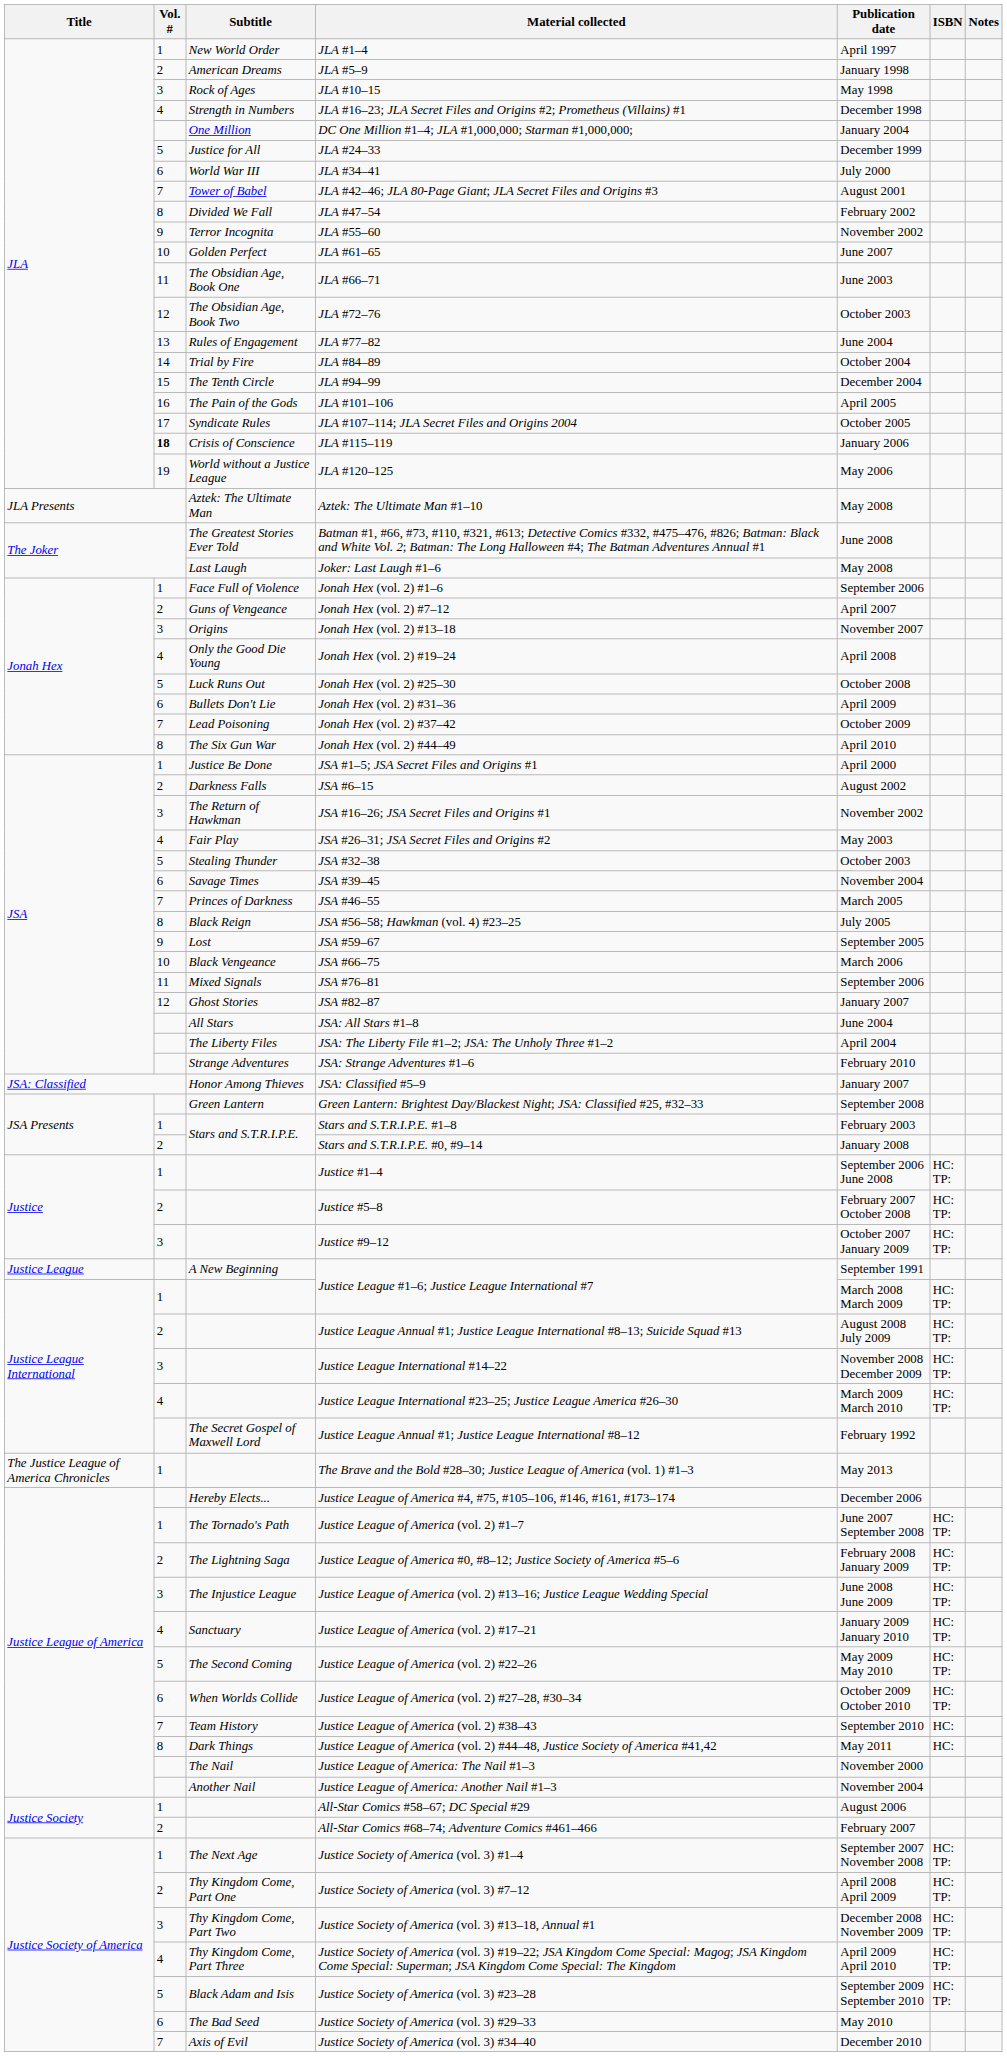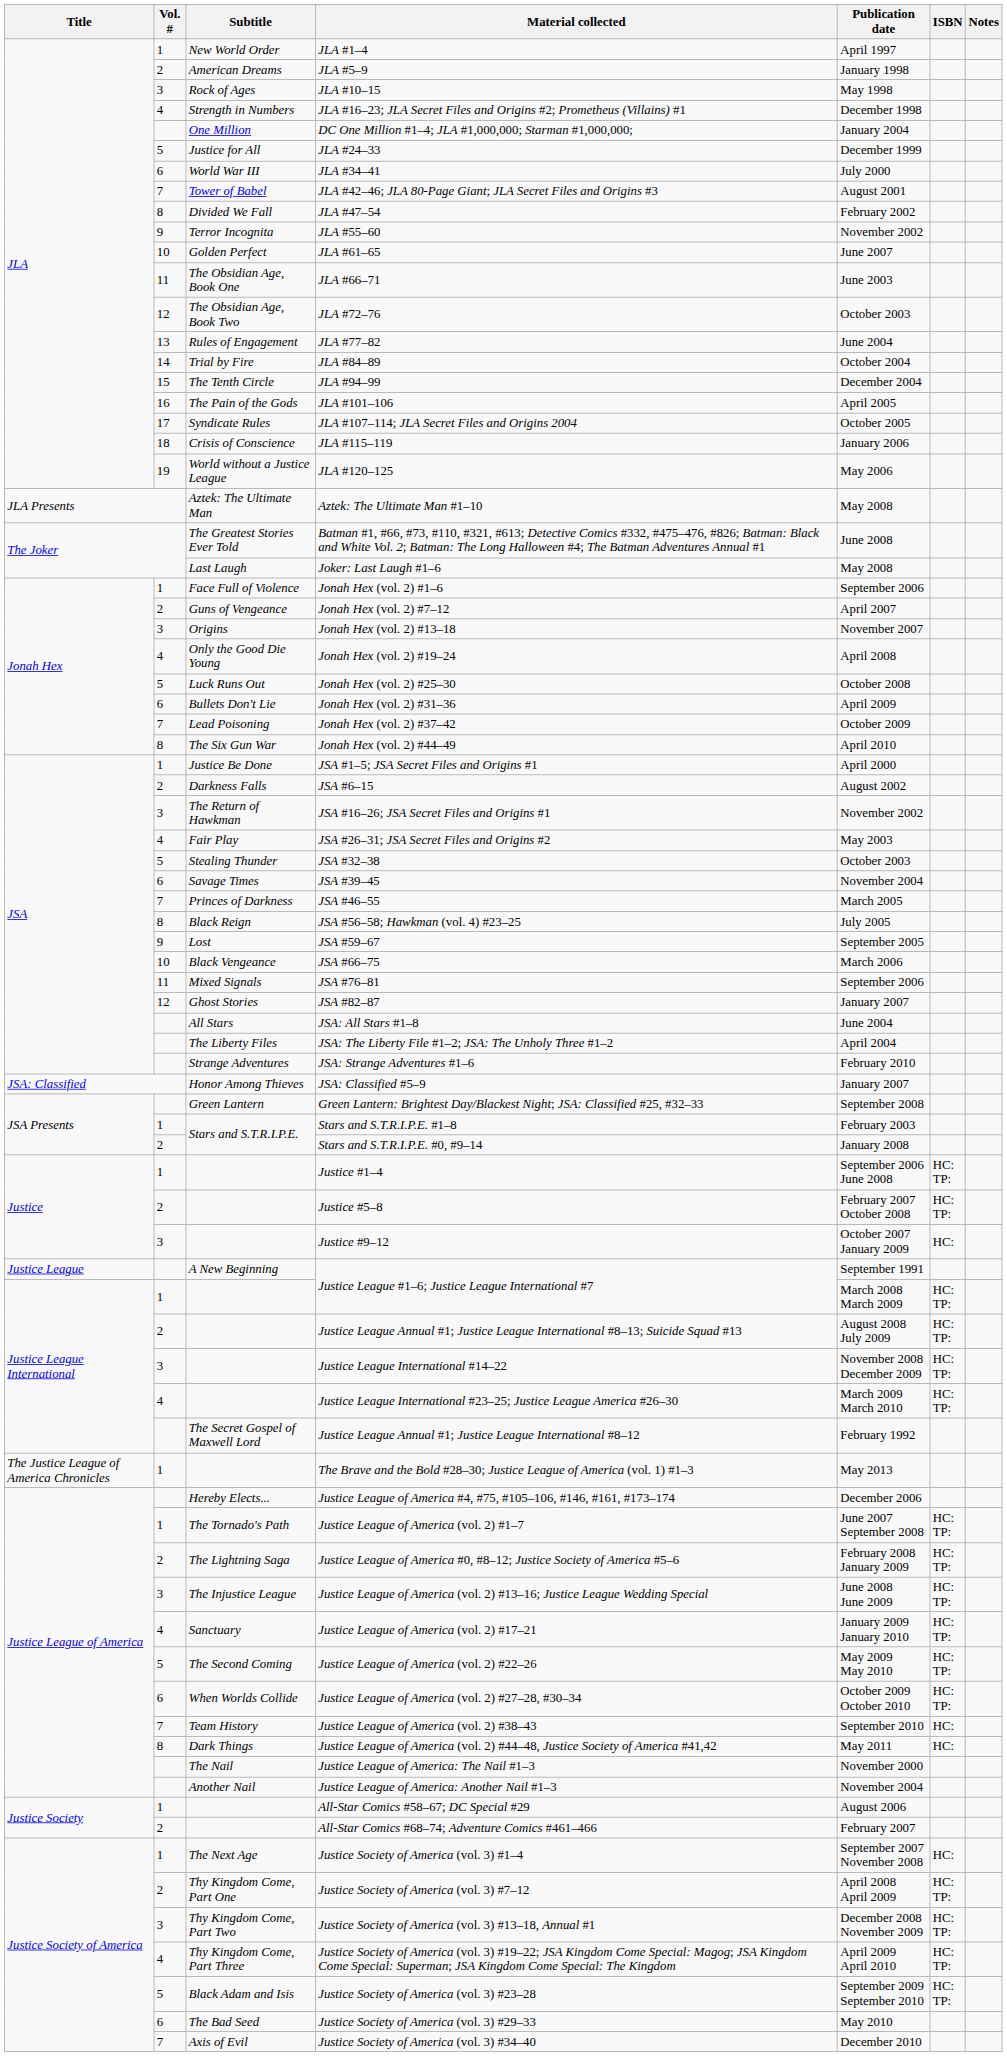 <table class="wikitable">
 <tr>
 <th>Title</th>
 <th>Vol. #</th>
 <th>Subtitle</th>
 <th>Material collected</th>
 <th>Publication date</th>
 <th>ISBN</th>
 <th>Notes</th>
 </tr>
 <tr>
 <td rowspan="20"><em><a href='#'>JLA</a></em></td>
 <td>1</td>
 <td><em>New World Order</em></td>
 <td><em>JLA</em> #1–4</td>
 <td>April 1997</td>
 <td></td>
 <td></td>
 </tr>
 <tr>
 <td>2</td>
 <td><em>American Dreams</em></td>
 <td><em>JLA</em> #5–9</td>
 <td>January 1998</td>
 <td></td>
 <td></td>
 </tr>
 <tr>
 <td>3</td>
 <td><em>Rock of Ages</em></td>
 <td><em>JLA</em> #10–15</td>
 <td>May 1998</td>
 <td></td>
 <td></td>
 </tr>
 <tr>
 <td>4</td>
 <td><em>Strength in Numbers</em></td>
 <td><em>JLA</em> #16–23; <em>JLA Secret Files and Origins</em> #2; <em>Prometheus (Villains)</em> #1</td>
 <td>December 1998</td>
 <td></td>
 <td></td>
 </tr>
 <tr>
 <td></td>
 <td><em><a href='#'>One Million</a></em></td>
 <td><em>DC One Million</em> #1–4; <em>JLA</em> #1,000,000; <em>Starman</em> #1,000,000;</td>
 <td>January 2004</td>
 <td></td>
 <td></td>
 </tr>
 <tr>
 <td>5</td>
 <td><em>Justice for All</em></td>
 <td><em>JLA</em> #24–33</td>
 <td>December 1999</td>
 <td></td>
 <td></td>
 </tr>
 <tr>
 <td>6</td>
 <td><em>World War III</em></td>
 <td><em>JLA</em> #34–41</td>
 <td>July 2000</td>
 <td></td>
 <td></td>
 </tr>
 <tr>
 <td>7</td>
 <td><em><a href='#'>Tower of Babel</a></em></td>
 <td><em>JLA</em> #42–46; <em>JLA 80-Page Giant</em>; <em>JLA Secret Files and Origins</em> #3</td>
 <td>August 2001</td>
 <td></td>
 <td></td>
 </tr>
 <tr>
 <td>8</td>
 <td><em>Divided We Fall</em></td>
 <td><em>JLA</em> #47–54</td>
 <td>February 2002</td>
 <td></td>
 <td></td>
 </tr>
 <tr>
 <td>9</td>
 <td><em>Terror Incognita</em></td>
 <td><em>JLA</em> #55–60</td>
 <td>November 2002</td>
 <td></td>
 <td></td>
 </tr>
 <tr>
 <td>10</td>
 <td><em>Golden Perfect</em></td>
 <td><em>JLA</em> #61–65</td>
 <td>June 2007</td>
 <td></td>
 <td></td>
 </tr>
 <tr>
 <td>11</td>
 <td><em>The Obsidian Age, Book One</em></td>
 <td><em>JLA</em> #66–71</td>
 <td>June 2003</td>
 <td></td>
 <td></td>
 </tr>
 <tr>
 <td>12</td>
 <td><em>The Obsidian Age, Book Two</em></td>
 <td><em>JLA</em> #72–76</td>
 <td>October 2003</td>
 <td></td>
 <td></td>
 </tr>
 <tr>
 <td>13</td>
 <td><em>Rules of Engagement</em></td>
 <td><em>JLA</em> #77–82</td>
 <td>June 2004</td>
 <td></td>
 <td></td>
 </tr>
 <tr>
 <td>14</td>
 <td><em>Trial by Fire</em></td>
 <td><em>JLA</em> #84–89</td>
 <td>October 2004</td>
 <td></td>
 <td></td>
 </tr>
 <tr>
 <td>15</td>
 <td><em>The Tenth Circle</em></td>
 <td><em>JLA</em> #94–99</td>
 <td>December 2004</td>
 <td></td>
 <td></td>
 </tr>
 <tr>
 <td>16</td>
 <td><em>The Pain of the Gods</em></td>
 <td><em>JLA</em> #101–106</td>
 <td>April 2005</td>
 <td></td>
 <td></td>
 </tr>
 <tr>
 <td>17</td>
 <td><em>Syndicate Rules</em></td>
 <td><em>JLA</em> #107–114; <em>JLA Secret Files and Origins 2004</em></td>
 <td>October 2005</td>
 <td></td>
 <td></td>
 </tr>
 <tr>
-<td><strong>18</strong></td>
+<td>18</td>
 <td><em>Crisis of Conscience</em></td>
 <td><em>JLA</em> #115–119</td>
 <td>January 2006</td>
 <td></td>
 <td></td>
 </tr>
 <tr>
 <td>19</td>
 <td><em>World without a Justice League</em></td>
 <td><em>JLA</em> #120–125</td>
 <td>May 2006</td>
 <td></td>
 <td></td>
 </tr>
 <tr>
 <td colspan="2"><em>JLA Presents</em></td>
 <td><em>Aztek: The Ultimate Man</em></td>
 <td><em>Aztek: The Ultimate Man</em> #1–10</td>
 <td>May 2008</td>
 <td></td>
 <td></td>
 </tr>
 <tr>
 <td colspan="2" rowspan="2"><em><a href='#'>The Joker</a></em></td>
 <td><em>The Greatest Stories Ever Told</em></td>
 <td><em>Batman</em> #1, #66, #73, #110, #321, #613; <em>Detective Comics</em> #332, #475–476, #826; <em>Batman: Black and White Vol. 2</em>; <em>Batman: The Long Halloween</em> #4; <em>The Batman Adventures Annual</em> #1</td>
 <td>June 2008</td>
 <td></td>
 <td></td>
 </tr>
 <tr>
 <td><em>Last Laugh</em></td>
 <td><em>Joker: Last Laugh</em> #1–6</td>
 <td>May 2008</td>
 <td></td>
 <td></td>
 </tr>
 <tr>
 <td rowspan="8"><em><a href='#'>Jonah Hex</a></em></td>
 <td>1</td>
 <td><em>Face Full of Violence</em></td>
 <td><em>Jonah Hex</em> (vol. 2) #1–6</td>
 <td>September 2006</td>
 <td></td>
 <td></td>
 </tr>
 <tr>
 <td>2</td>
 <td><em>Guns of Vengeance</em></td>
 <td><em>Jonah Hex</em> (vol. 2) #7–12</td>
 <td>April 2007</td>
 <td></td>
 <td></td>
 </tr>
 <tr>
 <td>3</td>
 <td><em>Origins</em></td>
 <td><em>Jonah Hex</em> (vol. 2) #13–18</td>
 <td>November 2007</td>
 <td></td>
 <td></td>
 </tr>
 <tr>
 <td>4</td>
 <td><em>Only the Good Die Young</em></td>
 <td><em>Jonah Hex</em> (vol. 2) #19–24</td>
 <td>April 2008</td>
 <td></td>
 <td></td>
 </tr>
 <tr>
 <td>5</td>
 <td><em>Luck Runs Out</em></td>
 <td><em>Jonah Hex</em> (vol. 2) #25–30</td>
 <td>October 2008</td>
 <td></td>
 <td></td>
 </tr>
 <tr>
 <td>6</td>
 <td><em>Bullets Don't Lie</em></td>
 <td><em>Jonah Hex</em> (vol. 2) #31–36</td>
 <td>April 2009</td>
 <td></td>
 <td></td>
 </tr>
 <tr>
 <td>7</td>
 <td><em>Lead Poisoning</em></td>
 <td><em>Jonah Hex</em> (vol. 2) #37–42</td>
 <td>October 2009</td>
 <td></td>
 <td></td>
 </tr>
 <tr>
 <td>8</td>
 <td><em>The Six Gun War</em></td>
 <td><em>Jonah Hex</em> (vol. 2) #44–49</td>
 <td>April 2010</td>
 <td></td>
 <td></td>
 </tr>
 <tr>
 <td rowspan="15"><em><a href='#'>JSA</a></em></td>
 <td>1</td>
 <td><em>Justice Be Done</em></td>
 <td><em>JSA</em> #1–5; <em>JSA Secret Files and Origins</em> #1</td>
 <td>April 2000</td>
 <td></td>
 <td></td>
 </tr>
 <tr>
 <td>2</td>
 <td><em>Darkness Falls</em></td>
 <td><em>JSA</em> #6–15</td>
 <td>August 2002</td>
 <td></td>
 <td></td>
 </tr>
 <tr>
 <td>3</td>
 <td><em>The Return of Hawkman</em></td>
 <td><em>JSA</em> #16–26; <em>JSA Secret Files and Origins</em> #1</td>
 <td>November 2002</td>
 <td></td>
 <td></td>
 </tr>
 <tr>
 <td>4</td>
 <td><em>Fair Play</em></td>
 <td><em>JSA</em> #26–31; <em>JSA Secret Files and Origins</em> #2</td>
 <td>May 2003</td>
 <td></td>
 <td></td>
 </tr>
 <tr>
 <td>5</td>
 <td><em>Stealing Thunder</em></td>
 <td><em>JSA</em> #32–38</td>
 <td>October 2003</td>
 <td></td>
 <td></td>
 </tr>
 <tr>
 <td>6</td>
 <td><em>Savage Times</em></td>
 <td><em>JSA</em> #39–45</td>
 <td>November 2004</td>
 <td></td>
 <td></td>
 </tr>
 <tr>
 <td>7</td>
 <td><em>Princes of Darkness</em></td>
 <td><em>JSA</em> #46–55</td>
 <td>March 2005</td>
 <td></td>
 <td></td>
 </tr>
 <tr>
 <td>8</td>
 <td><em>Black Reign</em></td>
 <td><em>JSA</em> #56–58; <em>Hawkman</em> (vol. 4) #23–25</td>
 <td>July 2005</td>
 <td></td>
 <td></td>
 </tr>
 <tr>
 <td>9</td>
 <td><em>Lost</em></td>
 <td><em>JSA</em> #59–67</td>
 <td>September 2005</td>
 <td></td>
 <td></td>
 </tr>
 <tr>
 <td>10</td>
 <td><em>Black Vengeance</em></td>
 <td><em>JSA</em> #66–75</td>
 <td>March 2006</td>
 <td></td>
 <td></td>
 </tr>
 <tr>
 <td>11</td>
 <td><em>Mixed Signals</em></td>
 <td><em>JSA</em> #76–81</td>
 <td>September 2006</td>
 <td></td>
 <td></td>
 </tr>
 <tr>
 <td>12</td>
 <td><em>Ghost Stories</em></td>
 <td><em>JSA</em> #82–87</td>
 <td>January 2007</td>
 <td></td>
 <td></td>
 </tr>
 <tr>
 <td></td>
 <td><em>All Stars</em></td>
 <td><em>JSA: All Stars</em> #1–8</td>
 <td>June 2004</td>
 <td></td>
 <td></td>
 </tr>
 <tr>
 <td></td>
 <td><em>The Liberty Files</em></td>
 <td><em>JSA: The Liberty File</em> #1–2; <em>JSA: The Unholy Three</em> #1–2</td>
 <td>April 2004</td>
 <td></td>
 <td></td>
 </tr>
 <tr>
 <td></td>
 <td><em>Strange Adventures</em></td>
 <td><em>JSA: Strange Adventures</em> #1–6</td>
 <td>February 2010</td>
 <td></td>
 <td></td>
 </tr>
 <tr>
 <td colspan="2"><em><a href='#'>JSA: Classified</a></em></td>
 <td><em>Honor Among Thieves</em></td>
 <td><em>JSA: Classified</em> #5–9</td>
 <td>January 2007</td>
 <td></td>
 <td></td>
 </tr>
 <tr>
 <td rowspan="3"><em>JSA Presents</em></td>
 <td></td>
 <td><em>Green Lantern</em></td>
 <td><em>Green Lantern: Brightest Day/Blackest Night</em>; <em>JSA: Classified</em> #25, #32–33</td>
 <td>September 2008</td>
 <td></td>
 <td></td>
 </tr>
 <tr>
 <td>1</td>
 <td rowspan="2"><em>Stars and S.T.R.I.P.E.</em></td>
 <td><em>Stars and S.T.R.I.P.E.</em> #1–8</td>
 <td>February 2003</td>
 <td></td>
 <td></td>
 </tr>
 <tr>
 <td>2</td>
 <td><em>Stars and S.T.R.I.P.E.</em> #0, #9–14</td>
 <td>January 2008</td>
 <td></td>
 <td></td>
 </tr>
 <tr>
 <td rowspan="3"><em><a href='#'>Justice</a></em></td>
 <td>1</td>
 <td></td>
 <td><em>Justice</em> #1–4</td>
 <td style=white-space:nowrap>September 2006<br>June 2008</td>
 <td style=white-space:nowrap>HC: <br>TP: </td>
 <td></td>
 </tr>
 <tr>
 <td>2</td>
 <td></td>
 <td><em>Justice</em> #5–8</td>
 <td>February 2007<br>October 2008</td>
 <td>HC: <br>TP: </td>
 <td></td>
 </tr>
 <tr>
 <td>3</td>
 <td></td>
 <td><em>Justice</em> #9–12</td>
 <td>October 2007<br>January 2009</td>
-<td>HC: <br>TP: </td>
+<td>HC: </td>
 <td></td>
 </tr>
 <tr>
 <td><em><a href='#'>Justice League</a></em></td>
 <td></td>
 <td><em>A New Beginning</em></td>
 <td rowspan="2"><em>Justice League</em> #1–6; <em>Justice League International</em> #7</td>
 <td>September 1991</td>
 <td></td>
 <td></td>
 </tr>
 <tr>
 <td rowspan="5"><em><a href='#'>Justice League International</a></em></td>
 <td>1</td>
 <td></td>
 <td>March 2008<br>March 2009</td>
 <td>HC: <br>TP: </td>
 <td></td>
 </tr>
 <tr>
 <td>2</td>
 <td></td>
 <td><em>Justice League Annual</em> #1; <em>Justice League International</em> #8–13; <em>Suicide Squad</em> #13</td>
 <td>August 2008<br>July 2009</td>
 <td>HC: <br>TP: </td>
 <td></td>
 </tr>
 <tr>
 <td>3</td>
 <td></td>
 <td><em>Justice League International</em> #14–22</td>
 <td>November 2008<br>December 2009</td>
 <td>HC: <br>TP: </td>
 <td></td>
 </tr>
 <tr>
 <td>4</td>
 <td></td>
 <td><em>Justice League International</em> #23–25; <em>Justice League America</em> #26–30</td>
 <td>March 2009<br>March 2010</td>
 <td>HC: <br>TP: </td>
 <td></td>
 </tr>
 <tr>
 <td></td>
 <td><em>The Secret Gospel of Maxwell Lord</em></td>
 <td><em>Justice League Annual</em> #1; <em>Justice League International</em> #8–12</td>
 <td>February 1992</td>
 <td></td>
 <td></td>
 </tr>
 <tr>
 <td rowspan="1"><em>The Justice League of America Chronicles</em></td>
 <td>1</td>
 <td></td>
 <td><em>The Brave and the Bold</em> #28–30; <em>Justice League of America</em> (vol. 1) #1–3</td>
 <td>May 2013</td>
 <td></td>
 <td></td>
 </tr>
 <tr>
 <td rowspan="11"><em><a href='#'>Justice League of America</a></em></td>
 <td></td>
 <td><em>Hereby Elects...</em></td>
 <td><em>Justice League of America</em> #4, #75, #105–106, #146, #161, #173–174</td>
 <td>December 2006</td>
 <td></td>
 <td></td>
 </tr>
 <tr>
 <td>1</td>
 <td><em>The Tornado's Path</em></td>
 <td><em>Justice League of America</em> (vol. 2) #1–7</td>
 <td>June 2007<br>September 2008</td>
 <td>HC: <br>TP: </td>
 <td></td>
 </tr>
 <tr>
 <td>2</td>
 <td><em>The Lightning Saga</em></td>
 <td><em>Justice League of America</em> #0, #8–12; <em>Justice Society of America</em> #5–6</td>
 <td>February 2008<br>January 2009</td>
 <td>HC: <br>TP: </td>
 <td></td>
 </tr>
 <tr>
 <td>3</td>
 <td><em>The Injustice League</em></td>
 <td><em>Justice League of America</em> (vol. 2) #13–16; <em>Justice League Wedding Special</em></td>
 <td>June 2008<br>June 2009</td>
 <td>HC: <br>TP: </td>
 <td></td>
 </tr>
 <tr>
 <td>4</td>
 <td><em>Sanctuary</em></td>
 <td><em>Justice League of America</em> (vol. 2) #17–21</td>
 <td>January 2009<br>January 2010</td>
 <td>HC: <br>TP: </td>
 <td></td>
 </tr>
 <tr>
 <td>5</td>
 <td><em>The Second Coming</em></td>
 <td><em>Justice League of America</em> (vol. 2) #22–26</td>
 <td>May 2009<br>May 2010</td>
 <td>HC: <br>TP: </td>
 <td></td>
 </tr>
 <tr>
 <td>6</td>
 <td><em>When Worlds Collide</em></td>
 <td><em>Justice League of America</em> (vol. 2) #27–28, #30–34</td>
 <td>October 2009<br>October 2010</td>
 <td>HC: <br>TP: </td>
 <td></td>
 </tr>
 <tr>
 <td>7</td>
 <td><em>Team History</em></td>
 <td><em>Justice League of America</em> (vol. 2) #38–43</td>
 <td>September 2010</td>
 <td>HC: </td>
 <td></td>
 </tr>
 <tr>
 <td>8</td>
 <td><em>Dark Things</em></td>
 <td><em>Justice League of America</em> (vol. 2) #44–48, <em>Justice Society of America</em> #41,42</td>
 <td>May 2011</td>
 <td>HC: </td>
 <td></td>
 </tr>
 <tr>
 <td></td>
 <td><em>The Nail</em></td>
 <td><em>Justice League of America: The Nail</em> #1–3</td>
 <td>November 2000</td>
 <td></td>
 <td></td>
 </tr>
 <tr>
 <td></td>
 <td><em>Another Nail</em></td>
 <td><em>Justice League of America: Another Nail</em> #1–3</td>
 <td>November 2004</td>
 <td></td>
 <td></td>
 </tr>
 <tr>
 <td rowspan="2"><em><a href='#'>Justice Society</a></em></td>
 <td>1</td>
 <td></td>
 <td><em>All-Star Comics</em> #58–67; <em>DC Special</em> #29</td>
 <td>August 2006</td>
 <td></td>
 <td></td>
 </tr>
 <tr>
 <td>2</td>
 <td></td>
 <td><em>All-Star Comics</em> #68–74; <em>Adventure Comics</em> #461–466</td>
 <td>February 2007</td>
 <td></td>
 <td></td>
 </tr>
 <tr>
 <td rowspan="7"><em><a href='#'>Justice Society of America</a></em></td>
 <td>1</td>
 <td><em>The Next Age</em></td>
 <td><em>Justice Society of America</em> (vol. 3) #1–4</td>
 <td>September 2007<br>November 2008</td>
-<td>HC: <br>TP: </td>
+<td>HC: </td>
 <td></td>
 </tr>
 <tr>
 <td>2</td>
 <td><em>Thy Kingdom Come, Part One</em></td>
 <td><em>Justice Society of America</em> (vol. 3) #7–12</td>
 <td>April 2008<br>April 2009</td>
 <td>HC: <br>TP: </td>
 <td></td>
 </tr>
 <tr>
 <td>3</td>
 <td><em>Thy Kingdom Come, Part Two</em></td>
 <td><em>Justice Society of America</em> (vol. 3) #13–18, <em>Annual</em> #1</td>
 <td>December 2008<br>November 2009</td>
 <td>HC: <br>TP: </td>
 <td></td>
 </tr>
 <tr>
 <td>4</td>
 <td><em>Thy Kingdom Come, Part Three</em></td>
 <td><em>Justice Society of America</em> (vol. 3) #19–22; <em>JSA Kingdom Come Special: Magog</em>; <em>JSA Kingdom Come Special: Superman</em>; <em>JSA Kingdom Come Special: The Kingdom</em></td>
 <td>April 2009<br>April 2010</td>
 <td>HC: <br>TP: </td>
 <td></td>
 </tr>
 <tr>
 <td>5</td>
 <td><em>Black Adam and Isis</em></td>
 <td><em>Justice Society of America</em> (vol. 3) #23–28</td>
 <td>September 2009<br>September 2010</td>
 <td>HC: <br>TP: </td>
 <td></td>
 </tr>
 <tr>
 <td>6</td>
 <td><em>The Bad Seed</em></td>
 <td><em>Justice Society of America</em> (vol. 3) #29–33</td>
 <td>May 2010</td>
 <td></td>
 <td></td>
 </tr>
 <tr>
 <td>7</td>
 <td><em>Axis of Evil</em></td>
 <td><em>Justice Society of America</em> (vol. 3) #34–40</td>
 <td>December 2010</td>
 <td></td>
 <td></td>
 </tr>
 </table>
